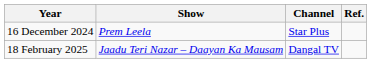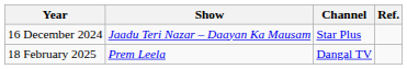 <table class="wikitable sortable">
 <tr>
 <th scope="col">Year</th>
 <th scope="col">Show</th>
 <th scope="col">Channel</th>
 <th scope="col">Ref.</th>
 </tr>
 <tr>
 <td>16 December 2024</td>
-<td><em><a href='#'>Prem Leela</a></em></td>
+<td><em><a href='#'>Jaadu Teri Nazar – Daayan Ka Mausam</a></em></td>
 <td><a href='#'>Star Plus</a></td>
 <td></td>
 </tr>
 <tr>
 <td>18 February 2025</td>
-<td><em><a href='#'>Jaadu Teri Nazar – Daayan Ka Mausam</a></em></td>
+<td><em><a href='#'>Prem Leela</a></em></td>
 <td><a href='#'>Dangal TV</a></td>
 <td></td>
 </tr>
 </table>
